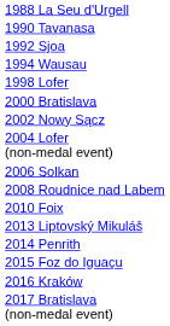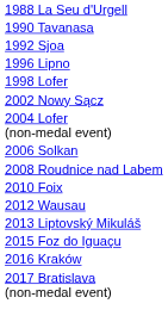 <table>
 <tr>
 <td><a href='#'>1988 La Seu d'Urgell</a></td>
 <td></td>
 <td></td>
 <td></td>
 </tr>
 <tr>
 <td><a href='#'>1990 Tavanasa</a></td>
 <td></td>
 <td></td>
 <td></td>
 </tr>
 <tr>
 <td><a href='#'>1992 Sjoa</a></td>
 <td></td>
 <td></td>
 <td></td>
 </tr>
 <tr>
-<td><a href='#'>1994 Wausau</a></td>
+<td><a href='#'>1996 Lipno</a></td>
 <td></td>
 <td></td>
 <td></td>
 </tr>
 <tr>
 <td><a href='#'>1998 Lofer</a></td>
-<td></td>
-<td></td>
-<td></td>
-</tr>
-<tr>
-<td><a href='#'>2000 Bratislava</a></td>
 <td></td>
 <td></td>
 <td></td>
 </tr>
 <tr>
 <td><a href='#'>2002 Nowy Sącz</a></td>
 <td></td>
 <td></td>
 <td></td>
 </tr>
 <tr>
 <td><a href='#'>2004 Lofer</a><br>(non-medal event)</td>
 <td></td>
 <td></td>
 <td></td>
 </tr>
 <tr>
 <td><a href='#'>2006 Solkan</a></td>
 <td></td>
 <td></td>
 <td></td>
 </tr>
 <tr>
 <td><a href='#'>2008 Roudnice nad Labem</a></td>
 <td></td>
 <td></td>
 <td></td>
 </tr>
 <tr>
 <td><a href='#'>2010 Foix</a></td>
 <td></td>
 <td></td>
 <td></td>
 </tr>
 <tr>
-<td><a href='#'>2013 Liptovský Mikuláš</a></td>
+<td><a href='#'>2012 Wausau</a></td>
 <td></td>
 <td></td>
 <td></td>
 </tr>
 <tr>
-<td><a href='#'>2014 Penrith</a></td>
+<td><a href='#'>2013 Liptovský Mikuláš</a></td>
 <td></td>
 <td></td>
 <td></td>
 </tr>
 <tr>
 <td><a href='#'>2015 Foz do Iguaçu</a></td>
 <td></td>
 <td></td>
 <td></td>
 </tr>
 <tr>
 <td><a href='#'>2016 Kraków</a></td>
 <td></td>
 <td></td>
 <td></td>
 </tr>
 <tr>
 <td><a href='#'>2017 Bratislava</a><br>(non-medal event)</td>
 <td></td>
 <td></td>
 <td></td>
 </tr>
 </table>
